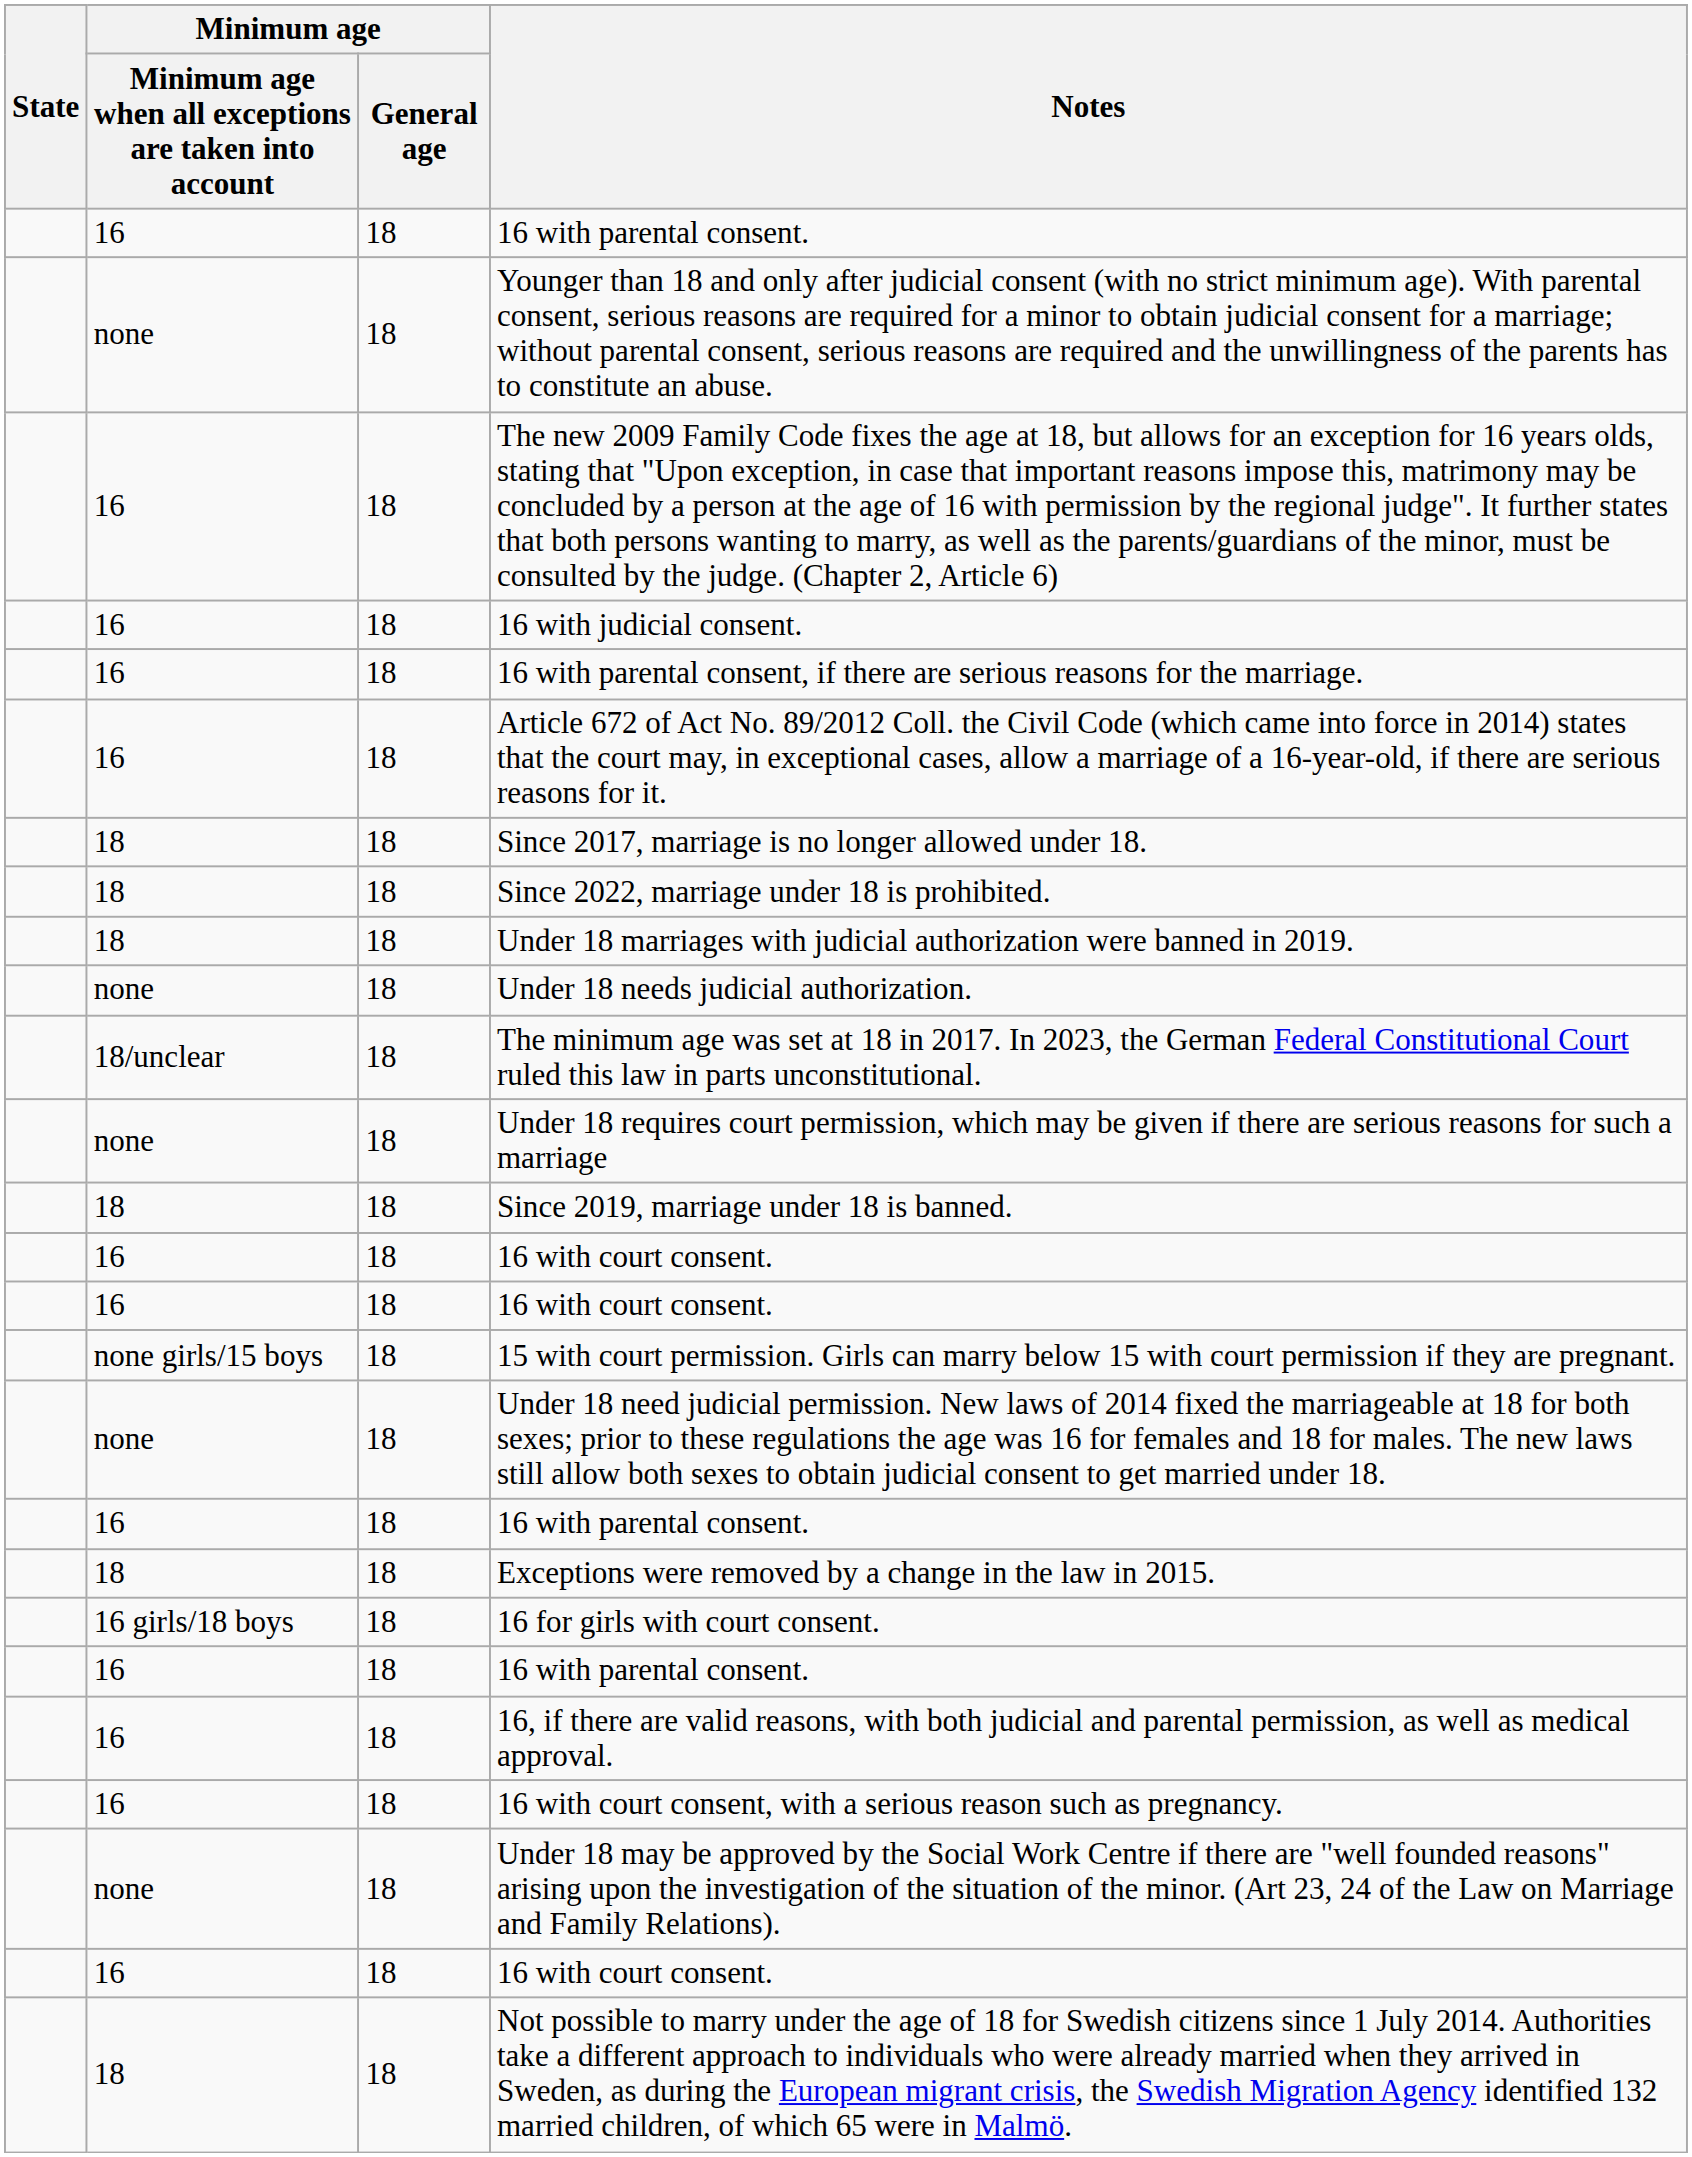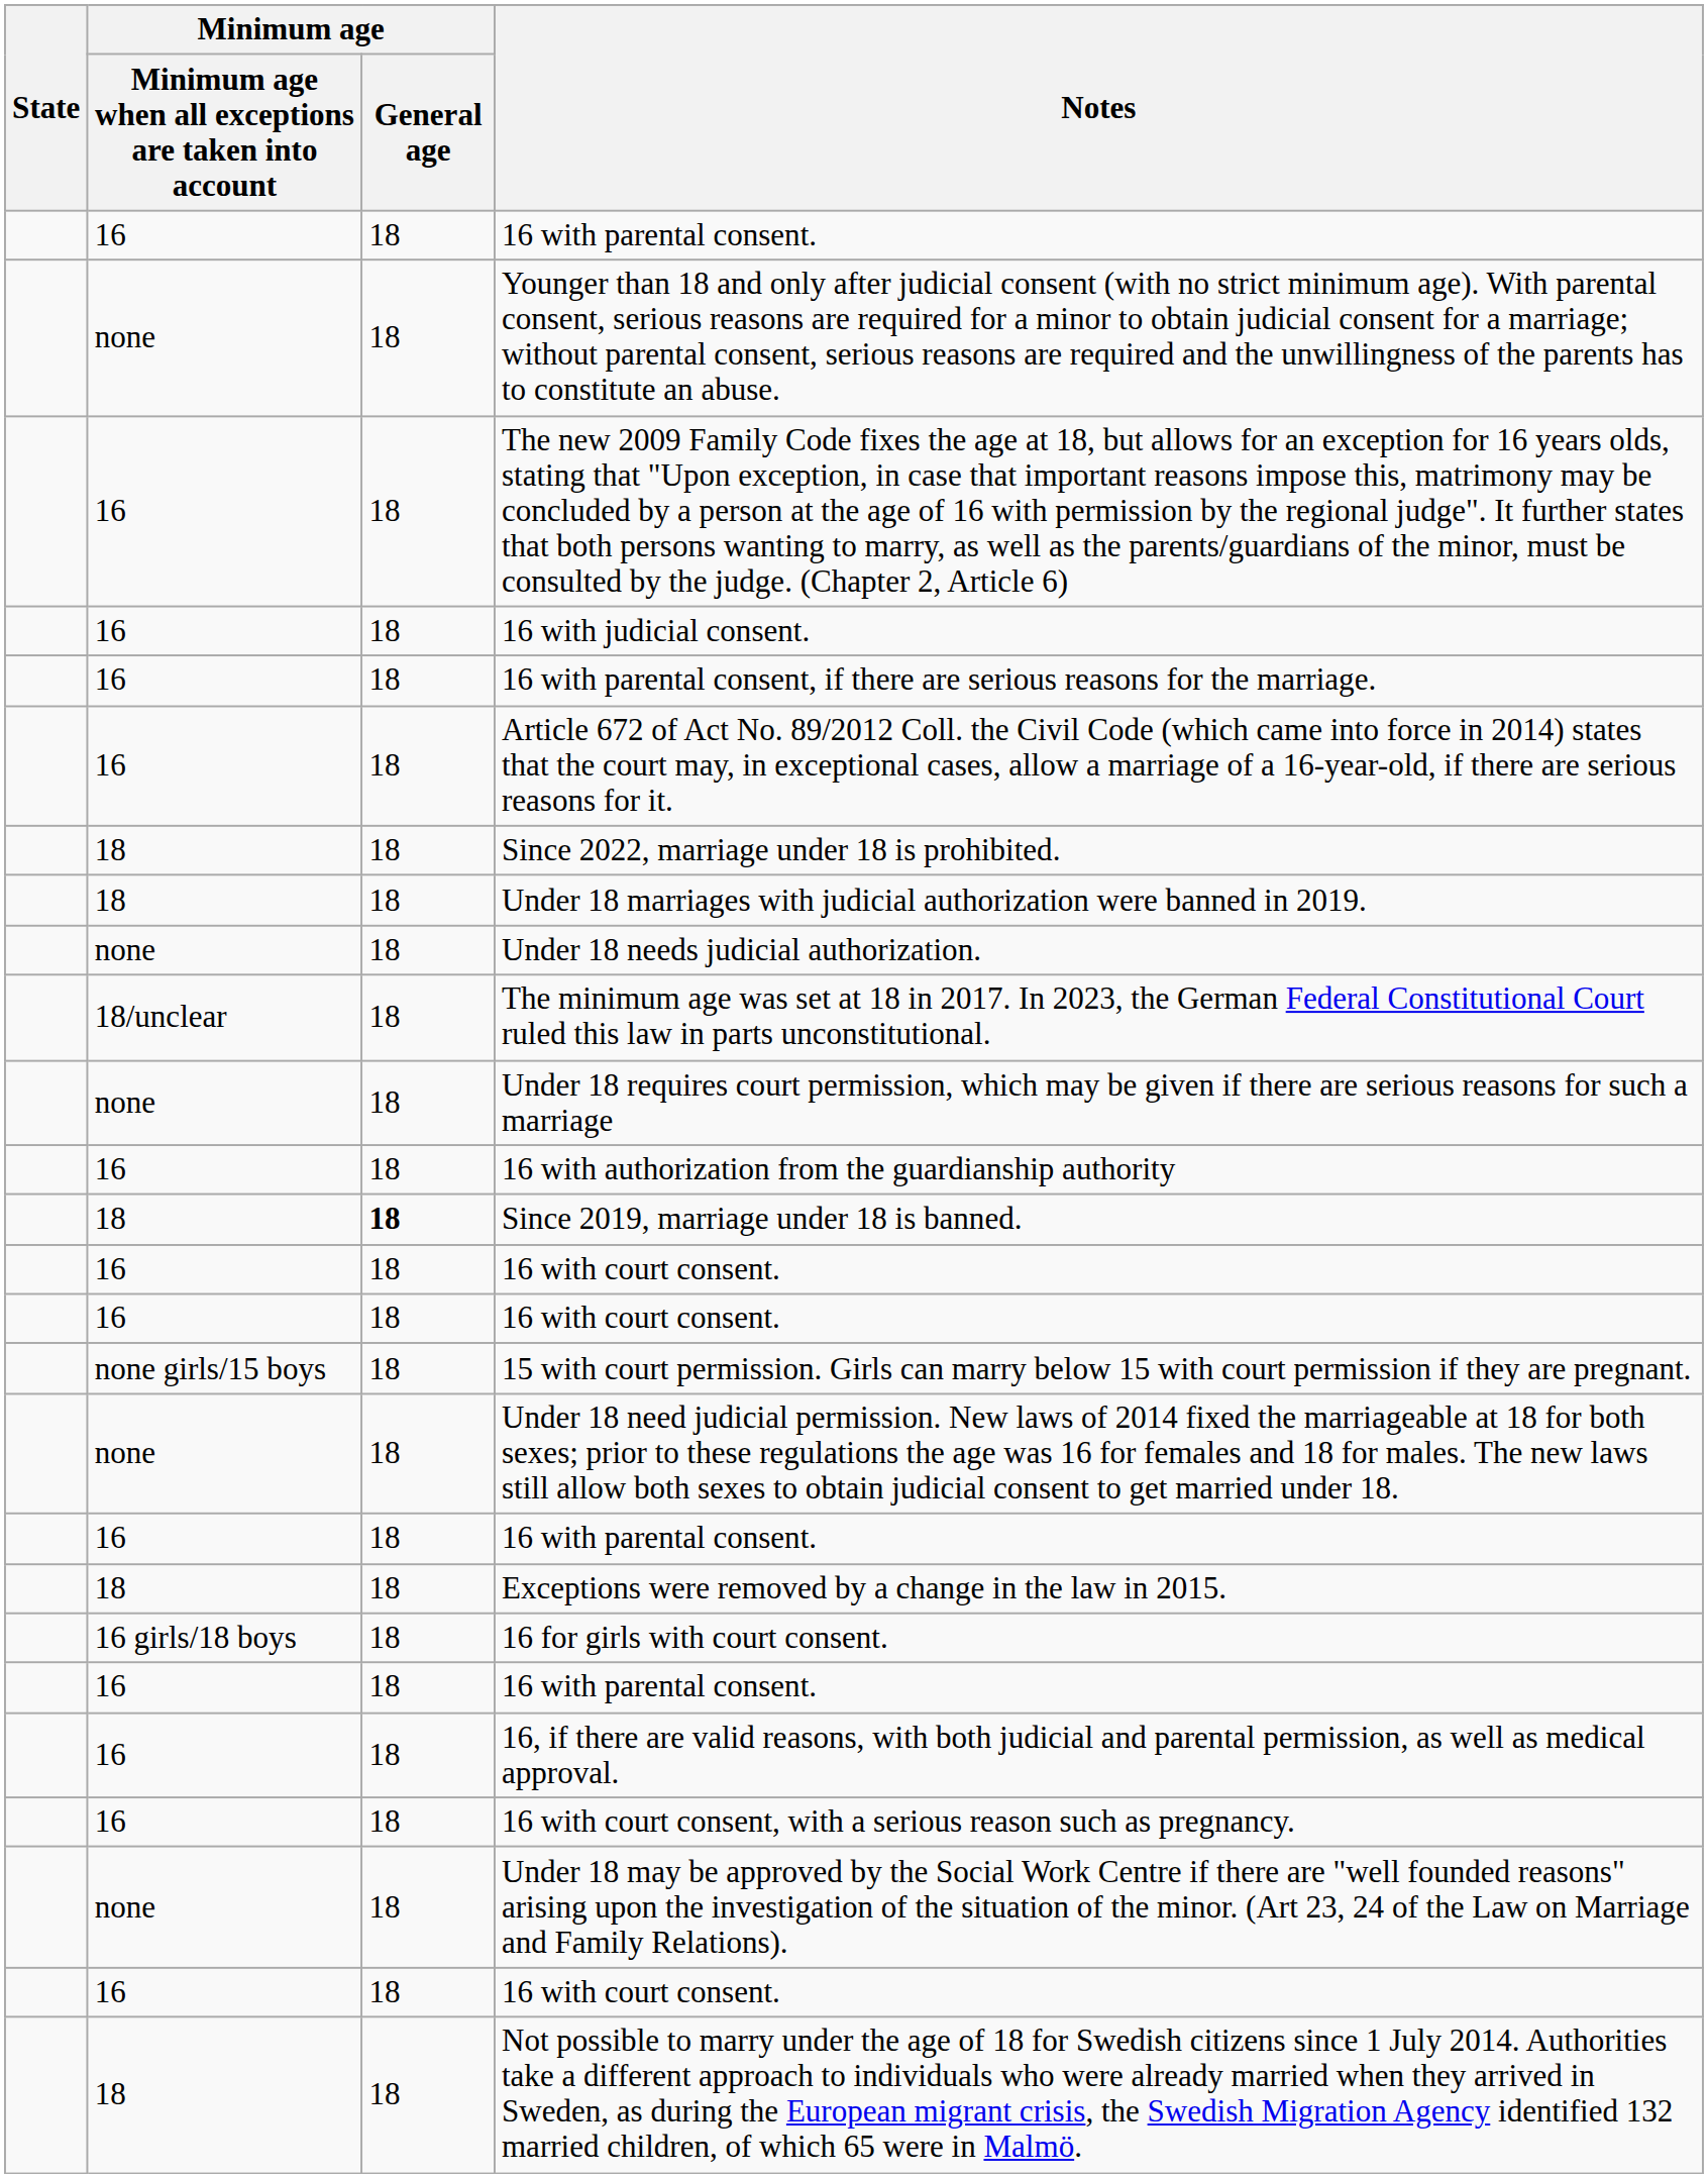 <table class="wikitable sortable">
 <tr>
 <th rowspan=2>State</th>
 <th colspan=2>Minimum age</th>
 <th rowspan=2 class="unsortable">Notes</th>
 </tr>
 <tr>
 <th>Minimum age when all exceptions are taken into account</th>
 <th>General age</th>
 </tr>
 <tr>
 <td></td>
 <td>16</td>
 <td>18</td>
 <td>16 with parental consent.</td>
 </tr>
 <tr>
 <td></td>
 <td data-sort-value="0">none</td>
 <td>18</td>
 <td>Younger than 18 and only after judicial consent (with no strict minimum age). With parental consent, serious reasons are required for a minor to obtain judicial consent for a marriage; without parental consent, serious reasons are required and the unwillingness of the parents has to constitute an abuse.</td>
 </tr>
 <tr>
 <td></td>
 <td>16</td>
 <td>18</td>
 <td>The new 2009 Family Code fixes the age at 18, but allows for an exception for 16 years olds, stating that "Upon exception, in case that important reasons impose this, matrimony may be concluded by a person at the age of 16 with permission by the regional judge". It further states that both persons wanting to marry, as well as the parents/guardians of the minor, must be consulted by the judge. (Chapter 2, Article 6)</td>
 </tr>
 <tr>
 <td></td>
 <td>16</td>
 <td>18</td>
 <td>16 with judicial consent.</td>
 </tr>
 <tr>
 <td></td>
 <td>16</td>
 <td>18</td>
 <td>16 with parental consent, if there are serious reasons for the marriage.</td>
 </tr>
 <tr>
 <td></td>
 <td>16</td>
 <td>18</td>
 <td>Article 672 of Act No. 89/2012 Coll. the Civil Code (which came into force in 2014) states that the court may, in exceptional cases, allow a marriage of a 16-year-old, if there are serious reasons for it.</td>
 </tr>
 <tr>
 <td></td>
 <td>18</td>
 <td>18</td>
-<td>Since 2017, marriage is no longer allowed under 18.</td>
-</tr>
-<tr>
-<td></td>
-<td>18</td>
-<td>18</td>
 <td>Since 2022, marriage under 18 is prohibited.</td>
 </tr>
 <tr>
 <td></td>
 <td>18</td>
 <td>18</td>
 <td>Under 18 marriages with judicial authorization were banned in 2019.</td>
 </tr>
 <tr>
 <td></td>
 <td data-sort-value="0">none</td>
 <td>18</td>
 <td>Under 18 needs judicial authorization.</td>
 </tr>
 <tr>
 <td></td>
 <td data-sort-value="17.9">18/unclear</td>
 <td>18</td>
 <td>The minimum age was set at 18 in 2017. In 2023, the German <a href='#'>Federal Constitutional Court</a> ruled this law in parts unconstitutional.</td>
 </tr>
 <tr>
 <td></td>
 <td data-sort-value="0">none</td>
 <td>18</td>
 <td>Under 18 requires court permission, which may be given if there are serious reasons for such a marriage</td>
 </tr>
 <tr>
 <td></td>
+<td>16</td>
 <td>18</td>
+<td>16 with authorization from the guardianship authority</td>
+</tr>
+<tr>
+<td></td>
 <td>18</td>
+<td><strong>18</strong></td>
 <td>Since 2019, marriage under 18 is banned.</td>
 </tr>
 <tr>
 <td></td>
 <td>16</td>
 <td>18</td>
 <td>16 with court consent.</td>
 </tr>
 <tr>
 <td></td>
 <td>16</td>
 <td>18</td>
 <td>16 with court consent.</td>
 </tr>
 <tr>
 <td></td>
 <td data-sort-value="1">none girls/15 boys</td>
 <td>18</td>
 <td>15 with court permission. Girls can marry below 15 with court permission if they are pregnant.</td>
 </tr>
 <tr>
 <td></td>
 <td data-sort-value="0">none</td>
 <td>18</td>
 <td>Under 18 need judicial permission. New laws of 2014 fixed the marriageable at 18 for both sexes; prior to these regulations the age was 16 for females and 18 for males. The new laws still allow both sexes to obtain judicial consent to get married under 18.</td>
 </tr>
 <tr>
 <td></td>
 <td>16</td>
 <td>18</td>
 <td>16 with parental consent.</td>
 </tr>
 <tr>
 <td></td>
 <td>18</td>
 <td>18</td>
 <td>Exceptions were removed by a change in the law in 2015.</td>
 </tr>
 <tr>
 <td></td>
 <td data-sort-value="16.1">16 girls/18 boys</td>
 <td>18</td>
 <td>16 for girls with court consent.</td>
 </tr>
 <tr>
 <td></td>
 <td>16</td>
 <td>18</td>
 <td>16 with parental consent.</td>
 </tr>
 <tr>
 <td></td>
 <td>16</td>
 <td>18</td>
 <td>16, if there are valid reasons, with both judicial and parental permission, as well as medical approval.</td>
 </tr>
 <tr>
 <td></td>
 <td>16</td>
 <td>18</td>
 <td>16 with court consent, with a serious reason such as pregnancy.</td>
 </tr>
 <tr>
 <td></td>
 <td data-sort-value="0">none</td>
 <td>18</td>
 <td>Under 18 may be approved by the Social Work Centre if there are "well founded reasons" arising upon the investigation of the situation of the minor. (Art 23, 24 of the Law on Marriage and Family Relations).</td>
 </tr>
 <tr>
 <td></td>
 <td>16</td>
 <td>18</td>
 <td>16 with court consent.</td>
 </tr>
 <tr>
 <td></td>
 <td>18</td>
 <td>18</td>
 <td>Not possible to marry under the age of 18 for Swedish citizens since 1 July 2014. Authorities take a different approach to individuals who were already married when they arrived in Sweden, as during the <a href='#'>European migrant crisis</a>, the <a href='#'>Swedish Migration Agency</a> identified 132 married children, of which 65 were in <a href='#'>Malmö</a>.</td>
 </tr>
 </table>
